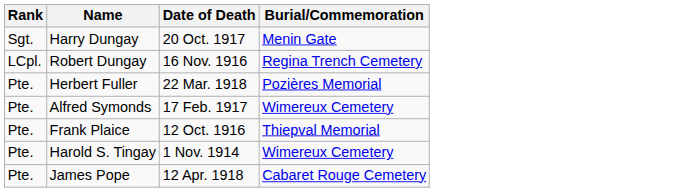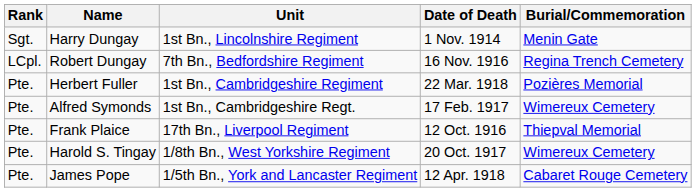 <table class="wikitable">
 <tr>
 <th>Rank</th>
 <th>Name</th>
+<th>Unit</th>
 <th>Date of Death</th>
 <th>Burial/Commemoration</th>
 </tr>
 <tr>
 <td>Sgt.</td>
 <td>Harry Dungay</td>
-<td>20 Oct. 1917</td>
+<td>1st Bn., <a href='#'>Lincolnshire Regiment</a></td>
+<td>1 Nov. 1914</td>
 <td><a href='#'>Menin Gate</a></td>
 </tr>
 <tr>
 <td>LCpl.</td>
 <td>Robert Dungay</td>
+<td>7th Bn., <a href='#'>Bedfordshire Regiment</a></td>
 <td>16 Nov. 1916</td>
 <td><a href='#'>Regina Trench Cemetery</a></td>
 </tr>
 <tr>
 <td>Pte.</td>
 <td>Herbert Fuller</td>
+<td>1st Bn., <a href='#'>Cambridgeshire Regiment</a></td>
 <td>22 Mar. 1918</td>
 <td><a href='#'>Pozières Memorial</a></td>
 </tr>
 <tr>
 <td>Pte.</td>
 <td>Alfred Symonds</td>
+<td>1st Bn., Cambridgeshire Regt.</td>
 <td>17 Feb. 1917</td>
 <td><a href='#'>Wimereux Cemetery</a></td>
 </tr>
 <tr>
 <td>Pte.</td>
 <td>Frank Plaice</td>
+<td>17th Bn., <a href='#'>Liverpool Regiment</a></td>
 <td>12 Oct. 1916</td>
 <td><a href='#'>Thiepval Memorial</a></td>
 </tr>
 <tr>
 <td>Pte.</td>
 <td>Harold S. Tingay</td>
-<td>1 Nov. 1914</td>
+<td>1/8th Bn., <a href='#'>West Yorkshire Regiment</a></td>
+<td>20 Oct. 1917</td>
 <td><a href='#'>Wimereux Cemetery</a></td>
 </tr>
 <tr>
 <td>Pte.</td>
 <td>James Pope</td>
+<td>1/5th Bn., <a href='#'>York and Lancaster Regiment</a></td>
 <td>12 Apr. 1918</td>
 <td><a href='#'>Cabaret Rouge Cemetery</a></td>
 </tr>
 </table>
